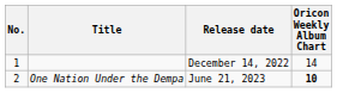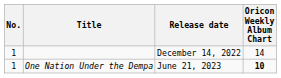 <table class="wikitable">
 <tr>
 <th scope="col">No.</th>
 <th scope="col">Title</th>
 <th scope="col">Release date</th>
 <th scope="col">Oricon<br>Weekly <br>Album<br>Chart<br></th>
 </tr>
 <tr>
 <td align="center">1</td>
 <td></td>
 <td>December 14, 2022</td>
 <td align="center">14</td>
 </tr>
 <tr>
-<td align="center">2</td>
+<td align="center">1</td>
 <td><em>One Nation Under the Dempa</em></td>
 <td>June 21, 2023</td>
 <td align="center"><strong>10</strong></td>
 </tr>
 </table>
